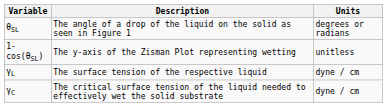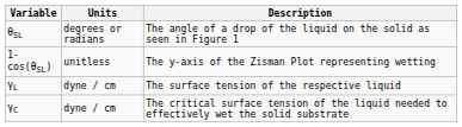 <table class="wikitable">
 <tr>
 <th>Variable</th>
+<th>Units</th>
 <th>Description</th>
-<th>Units</th>
 </tr>
 <tr>
 <td>θ<sub>SL</sub></td>
+<td>degrees or radians</td>
 <td>The angle of a drop of the liquid on the solid as seen in Figure 1</td>
-<td>degrees or radians</td>
 </tr>
 <tr>
 <td>1-cos(θ<sub>SL</sub>)</td>
+<td>unitless</td>
 <td>The y-axis of the Zisman Plot representing wetting</td>
-<td>unitless</td>
 </tr>
 <tr>
 <td>γ<sub>L</sub></td>
+<td>dyne / cm</td>
 <td>The surface tension of the respective liquid</td>
-<td>dyne / cm</td>
 </tr>
 <tr>
 <td>γ<sub>C</sub></td>
+<td>dyne / cm</td>
 <td>The critical surface tension of the liquid needed to effectively wet the solid substrate</td>
-<td>dyne / cm</td>
 </tr>
 </table>
